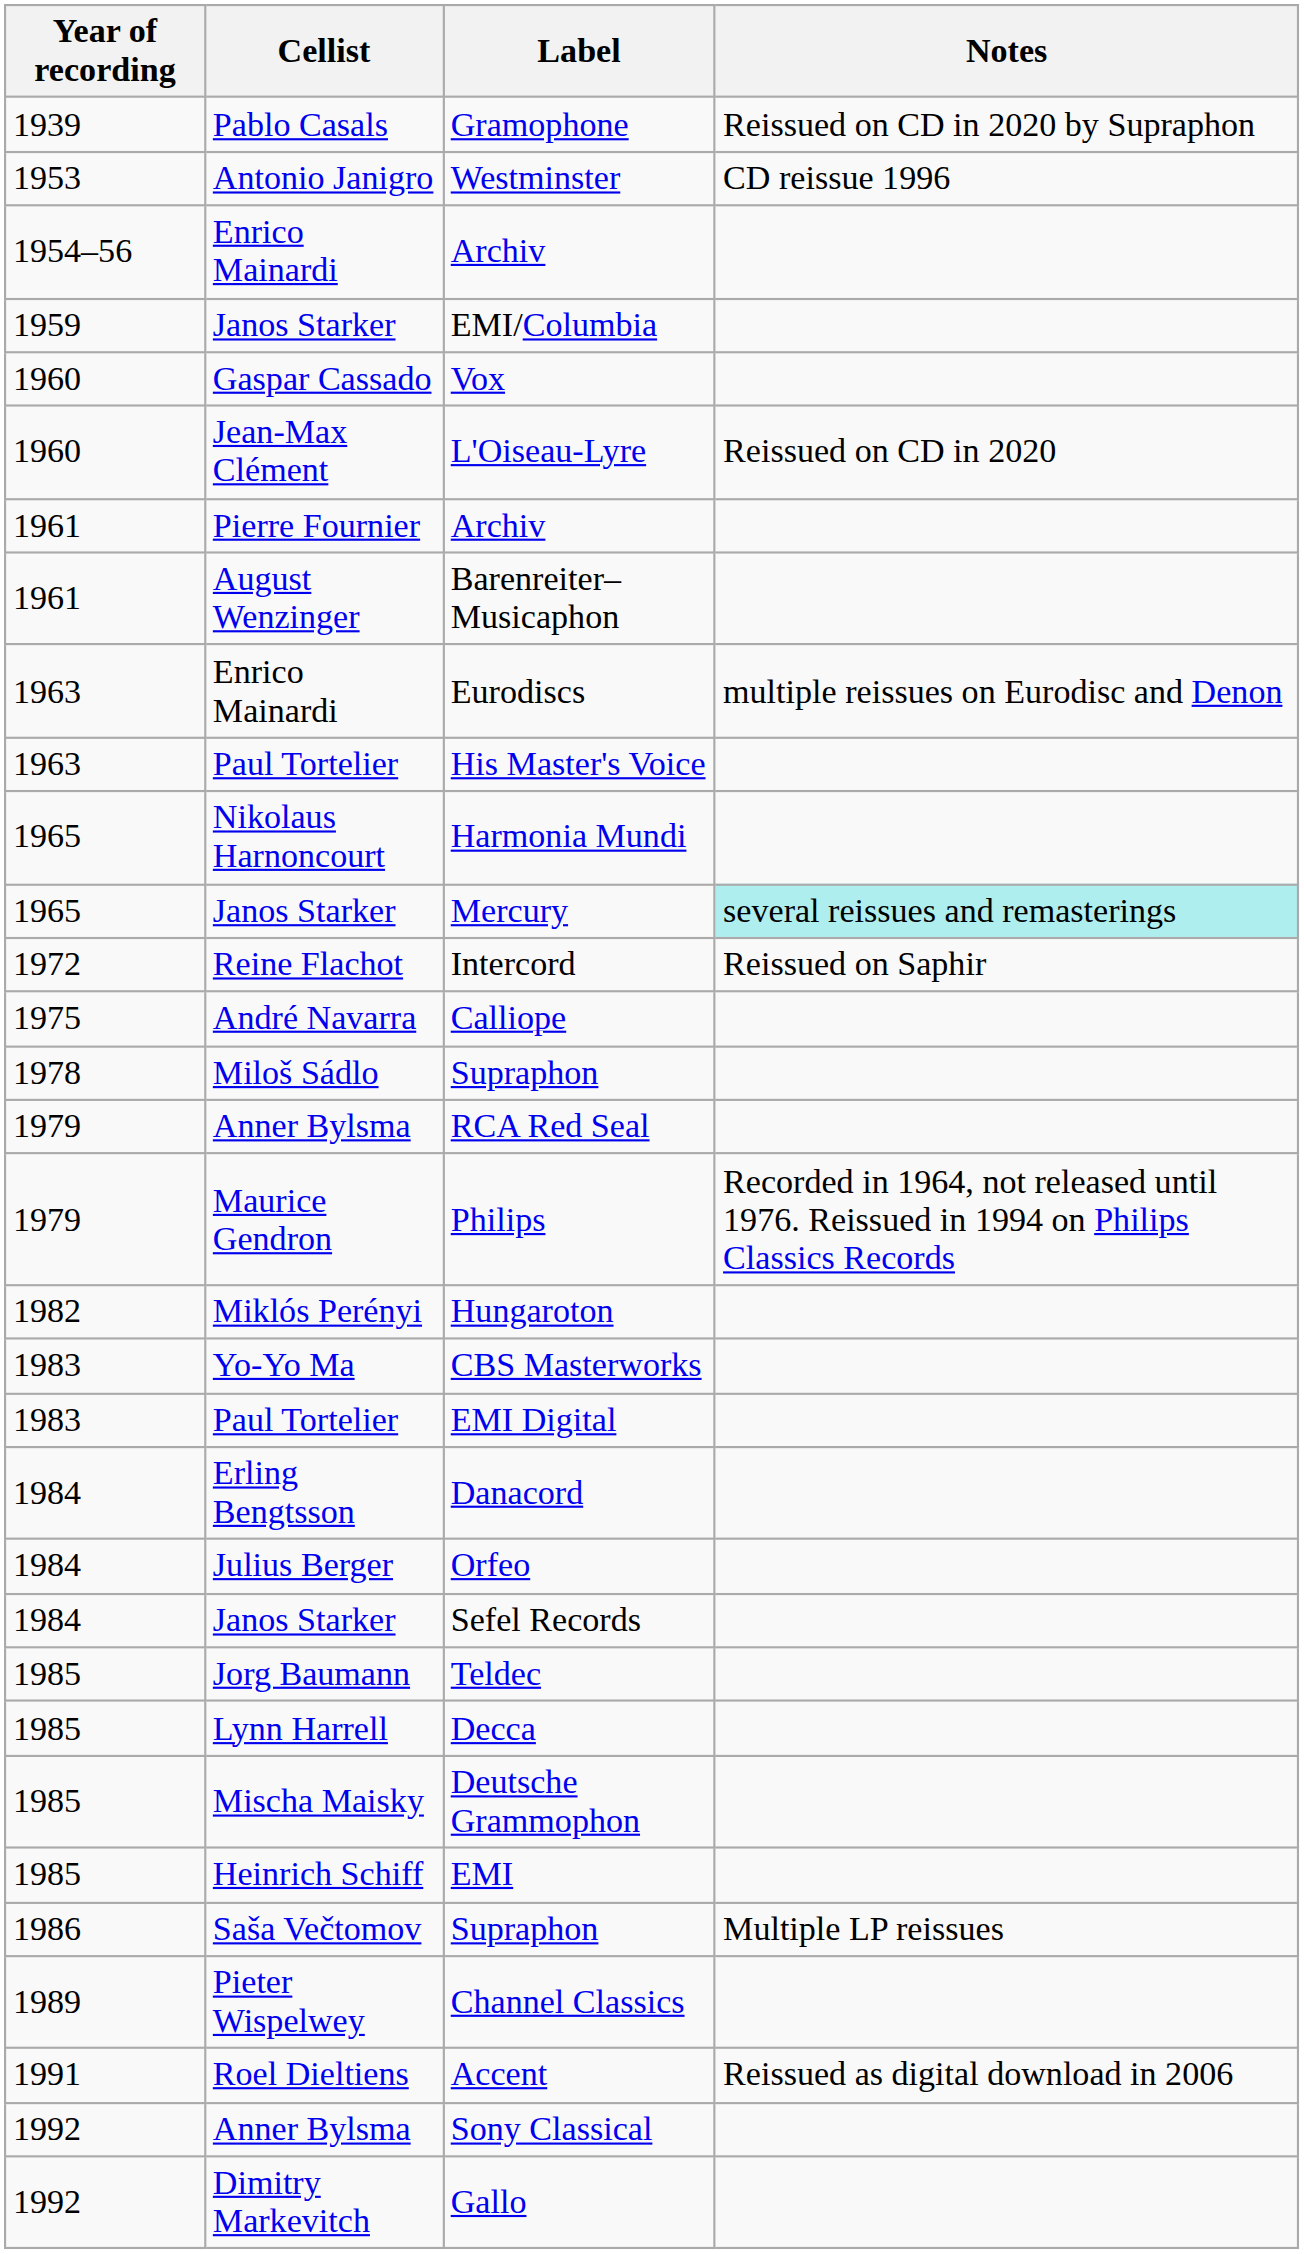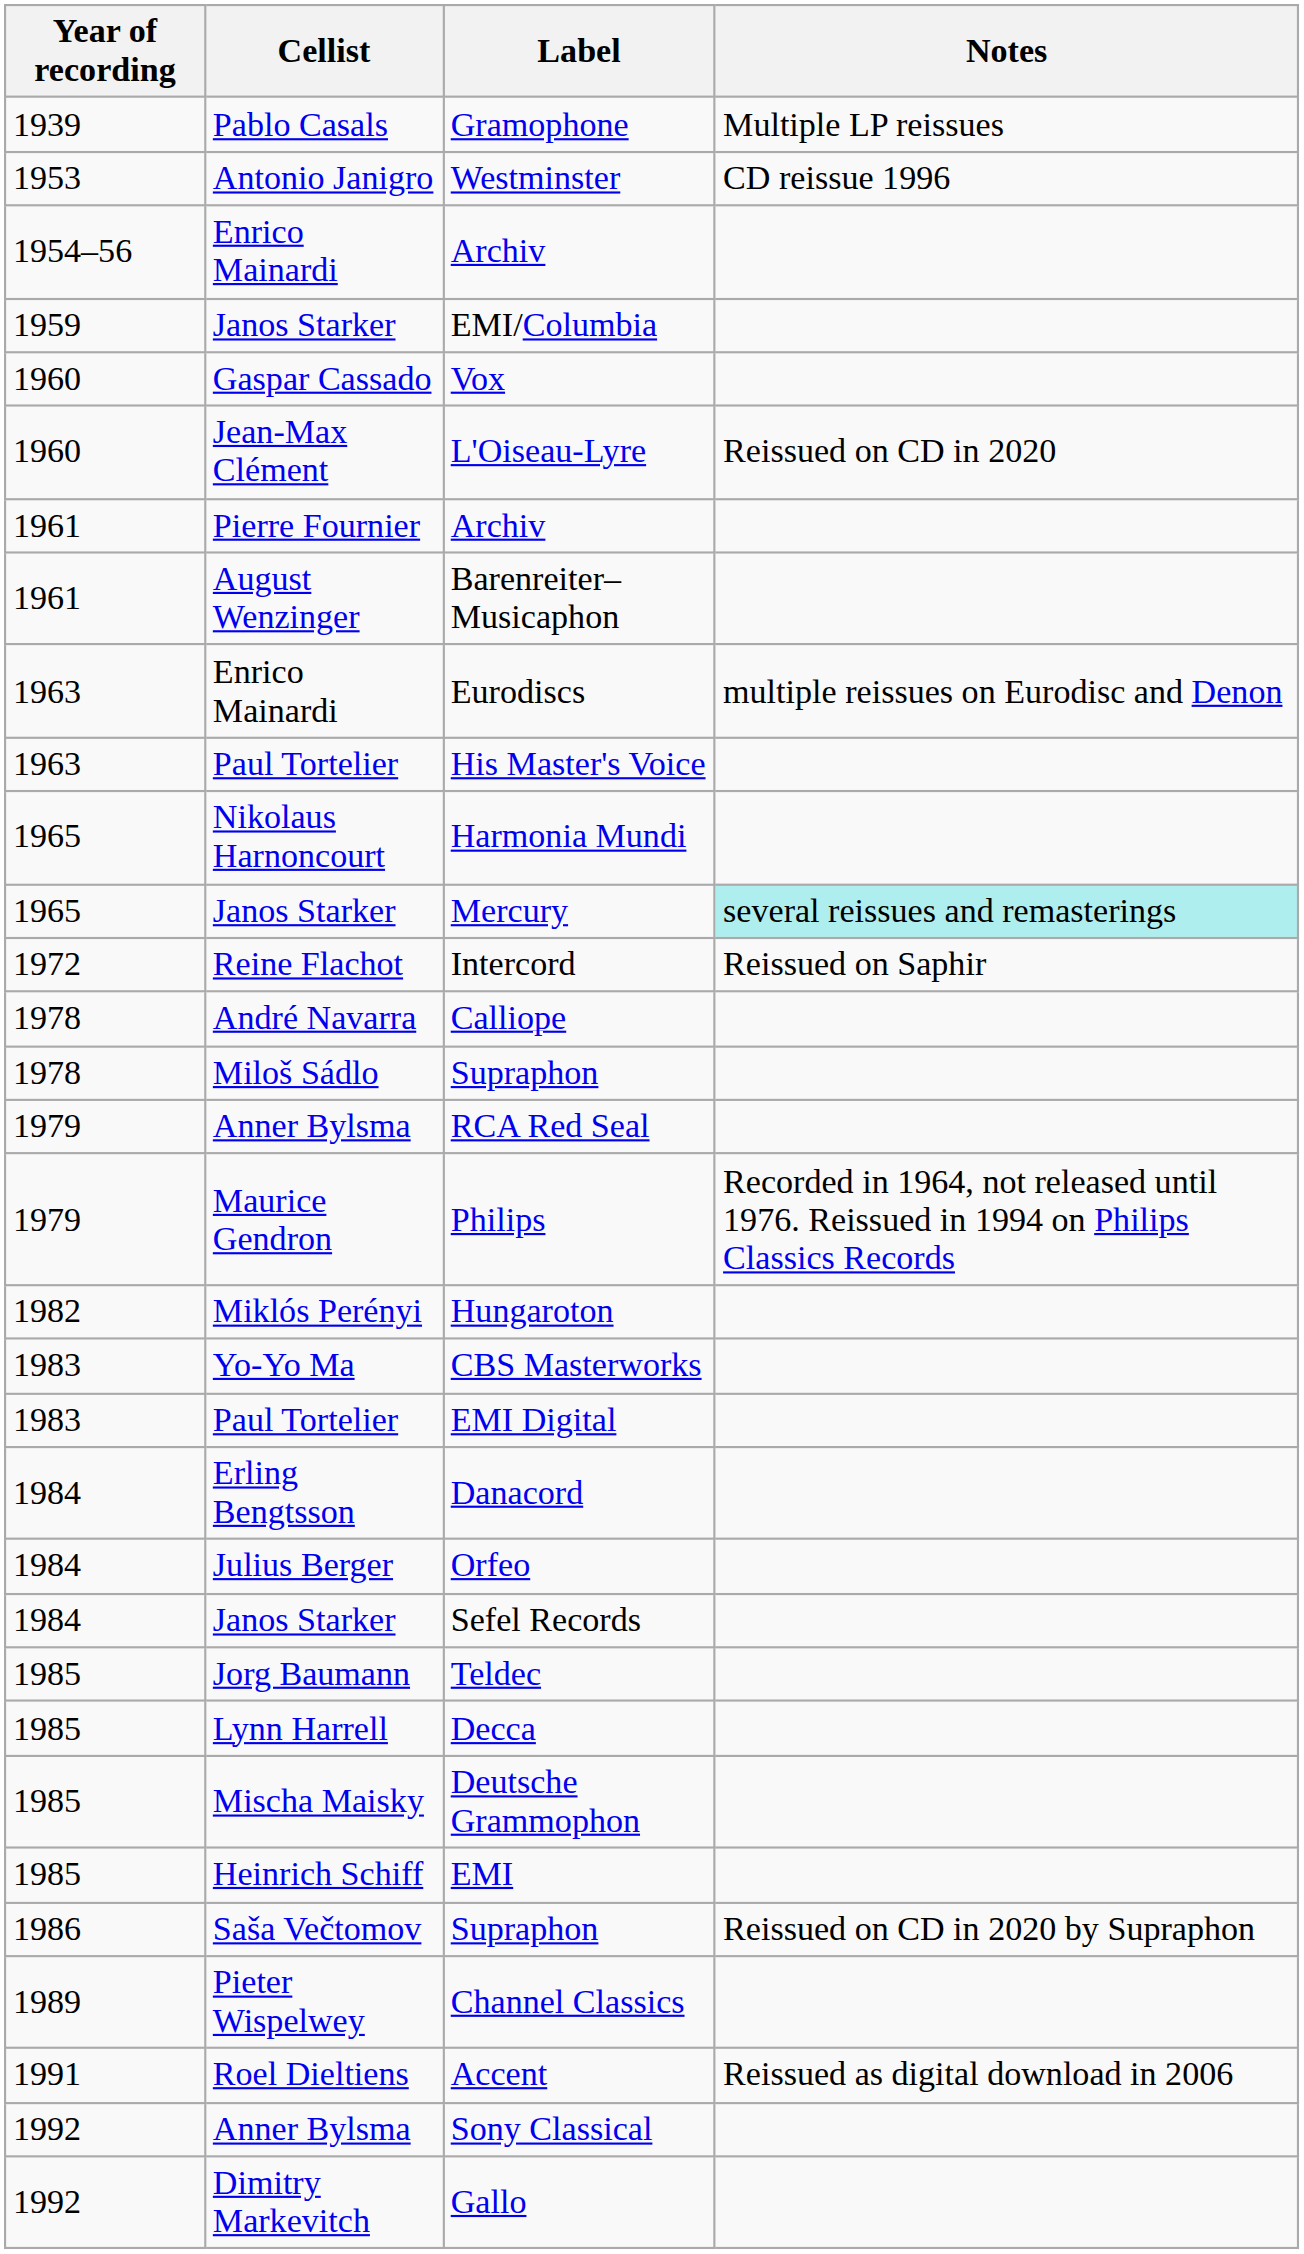 <table class="wikitable sortable">
 <tr>
 <th>Year of recording</th>
 <th>Cellist</th>
 <th>Label</th>
 <th>Notes</th>
 </tr>
 <tr>
 <td>1939</td>
 <td><a href='#'>Pablo Casals</a></td>
 <td><a href='#'>Gramophone</a></td>
-<td>Reissued on CD in 2020 by Supraphon</td>
+<td>Multiple LP reissues</td>
 </tr>
 <tr>
 <td>1953</td>
 <td><a href='#'>Antonio Janigro</a></td>
 <td><a href='#'>Westminster</a></td>
 <td>CD reissue 1996</td>
 </tr>
 <tr>
 <td>1954–56</td>
 <td><a href='#'>Enrico Mainardi</a></td>
 <td><a href='#'>Archiv</a></td>
 <td></td>
 </tr>
 <tr>
 <td>1959</td>
 <td><a href='#'>Janos Starker</a></td>
 <td>EMI/<a href='#'>Columbia</a></td>
 <td></td>
 </tr>
 <tr>
 <td>1960</td>
 <td><a href='#'>Gaspar Cassado</a></td>
 <td><a href='#'>Vox</a></td>
 <td></td>
 </tr>
 <tr>
 <td>1960</td>
 <td><a href='#'>Jean-Max Clément</a></td>
 <td><a href='#'>L'Oiseau-Lyre</a></td>
 <td>Reissued on CD in 2020</td>
 </tr>
 <tr>
 <td>1961</td>
 <td><a href='#'>Pierre Fournier</a></td>
 <td><a href='#'>Archiv</a></td>
 <td></td>
 </tr>
 <tr>
 <td>1961</td>
 <td><a href='#'>August Wenzinger</a></td>
 <td>Barenreiter–Musicaphon</td>
 <td></td>
 </tr>
 <tr>
 <td>1963</td>
 <td>Enrico Mainardi</td>
 <td>Eurodiscs</td>
 <td>multiple reissues on Eurodisc and <a href='#'>Denon</a></td>
 </tr>
 <tr>
 <td>1963</td>
 <td><a href='#'>Paul Tortelier</a></td>
 <td><a href='#'>His Master's Voice</a></td>
 <td></td>
 </tr>
 <tr>
 <td>1965</td>
 <td><a href='#'>Nikolaus Harnoncourt</a></td>
 <td><a href='#'>Harmonia Mundi</a></td>
 <td></td>
 </tr>
 <tr>
 <td>1965</td>
 <td><a href='#'>Janos Starker</a></td>
 <td><a href='#'>Mercury</a></td>
 <td style="background: paleturquoise;">several reissues and remasterings</td>
 </tr>
 <tr>
 <td>1972</td>
 <td><a href='#'>Reine Flachot</a></td>
 <td>Intercord</td>
 <td>Reissued on Saphir</td>
 </tr>
 <tr>
-<td>1975</td>
+<td>1978</td>
 <td><a href='#'>André Navarra</a></td>
 <td><a href='#'>Calliope</a></td>
 <td></td>
 </tr>
 <tr>
 <td>1978</td>
 <td><a href='#'>Miloš Sádlo</a></td>
 <td><a href='#'>Supraphon</a></td>
 <td></td>
 </tr>
 <tr>
 <td>1979</td>
 <td><a href='#'>Anner Bylsma</a></td>
 <td><a href='#'>RCA Red Seal</a></td>
 <td></td>
 </tr>
 <tr>
 <td>1979</td>
 <td><a href='#'>Maurice Gendron</a></td>
 <td><a href='#'>Philips</a></td>
 <td>Recorded in 1964, not released until 1976. Reissued in 1994 on <a href='#'>Philips Classics Records</a></td>
 </tr>
 <tr>
 <td>1982</td>
 <td><a href='#'>Miklós Perényi</a></td>
 <td><a href='#'>Hungaroton</a></td>
 <td></td>
 </tr>
 <tr>
 <td>1983</td>
 <td><a href='#'>Yo-Yo Ma</a></td>
 <td><a href='#'>CBS Masterworks</a></td>
 <td></td>
 </tr>
 <tr>
 <td>1983</td>
 <td><a href='#'>Paul Tortelier</a></td>
 <td><a href='#'>EMI Digital</a></td>
 <td></td>
 </tr>
 <tr>
 <td>1984</td>
 <td><a href='#'>Erling Bengtsson</a></td>
 <td><a href='#'>Danacord</a></td>
 <td></td>
 </tr>
 <tr>
 <td>1984</td>
 <td><a href='#'>Julius Berger</a></td>
 <td><a href='#'>Orfeo</a></td>
 <td></td>
 </tr>
 <tr>
 <td>1984</td>
 <td><a href='#'>Janos Starker</a></td>
 <td>Sefel Records</td>
 <td></td>
 </tr>
 <tr>
 <td>1985</td>
 <td><a href='#'>Jorg Baumann</a></td>
 <td><a href='#'>Teldec</a></td>
 <td></td>
 </tr>
 <tr>
 <td>1985</td>
 <td><a href='#'>Lynn Harrell</a></td>
 <td><a href='#'>Decca</a></td>
 <td></td>
 </tr>
 <tr>
 <td>1985</td>
 <td><a href='#'>Mischa Maisky</a></td>
 <td><a href='#'>Deutsche Grammophon</a></td>
 <td></td>
 </tr>
 <tr>
 <td>1985</td>
 <td><a href='#'>Heinrich Schiff</a></td>
 <td><a href='#'>EMI</a></td>
 <td></td>
 </tr>
 <tr>
 <td>1986</td>
 <td><a href='#'>Saša Večtomov</a></td>
 <td><a href='#'>Supraphon</a></td>
-<td>Multiple LP reissues</td>
+<td>Reissued on CD in 2020 by Supraphon</td>
 </tr>
 <tr>
 <td>1989</td>
 <td><a href='#'>Pieter Wispelwey</a></td>
 <td><a href='#'>Channel Classics</a></td>
 <td></td>
 </tr>
 <tr>
 <td>1991</td>
 <td><a href='#'>Roel Dieltiens</a></td>
 <td><a href='#'>Accent</a></td>
 <td>Reissued as digital download in 2006</td>
 </tr>
 <tr>
 <td>1992</td>
 <td><a href='#'>Anner Bylsma</a></td>
 <td><a href='#'>Sony Classical</a></td>
 <td></td>
 </tr>
 <tr>
 <td>1992</td>
 <td><a href='#'>Dimitry Markevitch</a></td>
 <td><a href='#'>Gallo</a></td>
 <td></td>
 </tr>
 </table>
